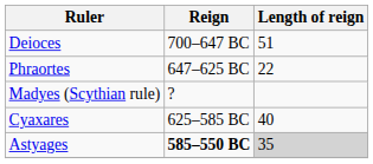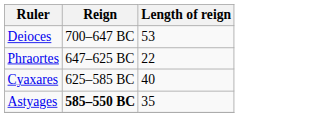 <table class="wikitable">
 <tr>
 <th>Ruler</th>
 <th>Reign</th>
 <th>Length of reign</th>
 </tr>
 <tr>
 <td><a href='#'>Deioces</a></td>
 <td>700–647 BC</td>
-<td>51</td>
+<td>53</td>
 </tr>
 <tr>
 <td><a href='#'>Phraortes</a></td>
 <td>647–625 BC</td>
 <td>22</td>
-</tr>
-<tr>
-<td><a href='#'>Madyes</a> (<a href='#'>Scythian</a> rule)</td>
-<td>?</td>
-<td></td>
 </tr>
 <tr>
 <td><a href='#'>Cyaxares</a></td>
 <td>625–585 BC</td>
 <td>40</td>
 </tr>
 <tr>
 <td><a href='#'>Astyages</a></td>
 <td><strong>585–550 BC</strong></td>
-<td style="background: lightgrey;">35</td>
+<td>35</td>
 </tr>
 <tr>
 </tr>
 </table>
